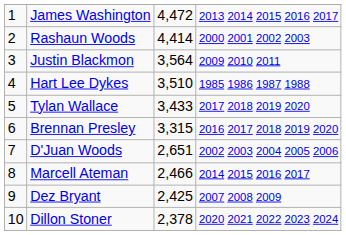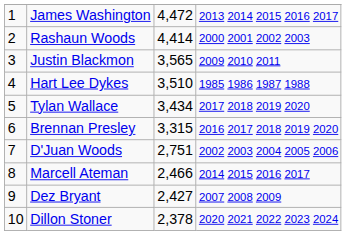 <table class="wikitable">
 <tr>
 </tr>
 <tr>
 <td>1</td>
 <td><a href='#'>James Washington</a></td>
 <td>4,472</td>
 <td style="font-size:80%;"><a href='#'>2013</a> <a href='#'>2014</a> <a href='#'>2015</a> <a href='#'>2016</a> <a href='#'>2017</a></td>
 </tr>
 <tr>
 <td>2</td>
 <td><a href='#'>Rashaun Woods</a></td>
 <td>4,414</td>
 <td style="font-size:80%;"><a href='#'>2000</a> <a href='#'>2001</a> <a href='#'>2002</a> <a href='#'>2003</a></td>
 </tr>
 <tr>
 <td>3</td>
 <td><a href='#'>Justin Blackmon</a></td>
-<td>3,564</td>
+<td>3,565</td>
 <td style="font-size:80%;"><a href='#'>2009</a> <a href='#'>2010</a> <a href='#'>2011</a></td>
 </tr>
 <tr>
 <td>4</td>
 <td><a href='#'>Hart Lee Dykes</a></td>
 <td>3,510</td>
 <td style="font-size:80%;"><a href='#'>1985</a> <a href='#'>1986</a> <a href='#'>1987</a> <a href='#'>1988</a></td>
 </tr>
 <tr>
 <td>5</td>
 <td><a href='#'>Tylan Wallace</a></td>
-<td>3,433</td>
+<td>3,434</td>
 <td style="font-size:80%;"><a href='#'>2017</a> <a href='#'>2018</a> <a href='#'>2019</a> <a href='#'>2020</a></td>
 </tr>
 <tr>
 <td>6</td>
 <td><a href='#'>Brennan Presley</a></td>
 <td>3,315</td>
 <td style="font-size:80%;"><a href='#'>2016</a> <a href='#'>2017</a> <a href='#'>2018</a> <a href='#'>2019</a> <a href='#'>2020</a></td>
 </tr>
 <tr>
 <td>7</td>
 <td><a href='#'>D'Juan Woods</a></td>
-<td>2,651</td>
+<td>2,751</td>
 <td style="font-size:80%;"><a href='#'>2002</a> <a href='#'>2003</a> <a href='#'>2004</a> <a href='#'>2005</a> <a href='#'>2006</a></td>
 </tr>
 <tr>
 <td>8</td>
 <td><a href='#'>Marcell Ateman</a></td>
 <td>2,466</td>
 <td style="font-size:80%;"><a href='#'>2014</a> <a href='#'>2015</a> <a href='#'>2016</a> <a href='#'>2017</a></td>
 </tr>
 <tr>
 <td>9</td>
 <td><a href='#'>Dez Bryant</a></td>
-<td>2,425</td>
+<td>2,427</td>
 <td style="font-size:80%;"><a href='#'>2007</a> <a href='#'>2008</a> <a href='#'>2009</a></td>
 </tr>
 <tr>
 <td>10</td>
 <td><a href='#'>Dillon Stoner</a></td>
 <td>2,378</td>
 <td style="font-size:80%;"><a href='#'>2020</a> <a href='#'>2021</a> <a href='#'>2022</a> <a href='#'>2023</a> <a href='#'>2024</a></td>
 </tr>
 </table>
